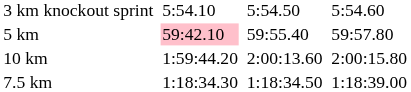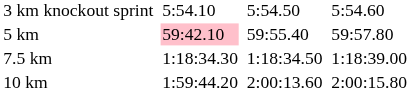 <table>
 <tr>
 <td>3 km knockout sprint</td>
 <td></td>
 <td>5:54.10</td>
 <td></td>
 <td>5:54.50</td>
 <td></td>
 <td>5:54.60</td>
 </tr>
 <tr>
 <td>5 km</td>
 <td></td>
 <td style="background: pink;">59:42.10</td>
 <td></td>
 <td>59:55.40</td>
 <td></td>
 <td>59:57.80</td>
 </tr>
 <tr>
+<td>7.5 km</td>
+<td></td>
+<td>1:18:34.30</td>
+<td></td>
+<td>1:18:34.50</td>
+<td></td>
+<td>1:18:39.00</td>
+</tr>
+<tr>
 <td>10 km</td>
 <td></td>
 <td>1:59:44.20</td>
 <td></td>
 <td>2:00:13.60</td>
 <td></td>
 <td>2:00:15.80</td>
 </tr>
-<tr>
-<td>7.5 km</td>
-<td></td>
-<td>1:18:34.30</td>
-<td></td>
-<td>1:18:34.50</td>
-<td></td>
-<td>1:18:39.00</td>
-</tr>
 </table>
